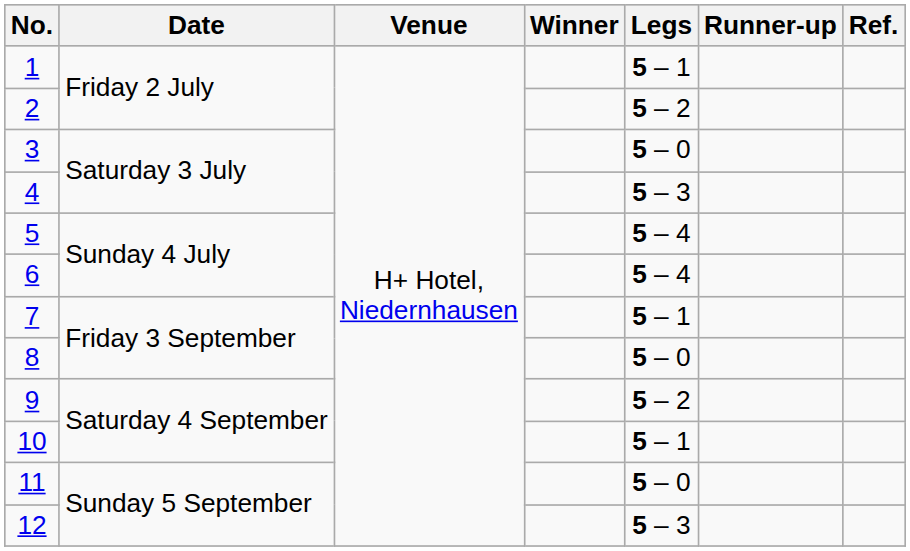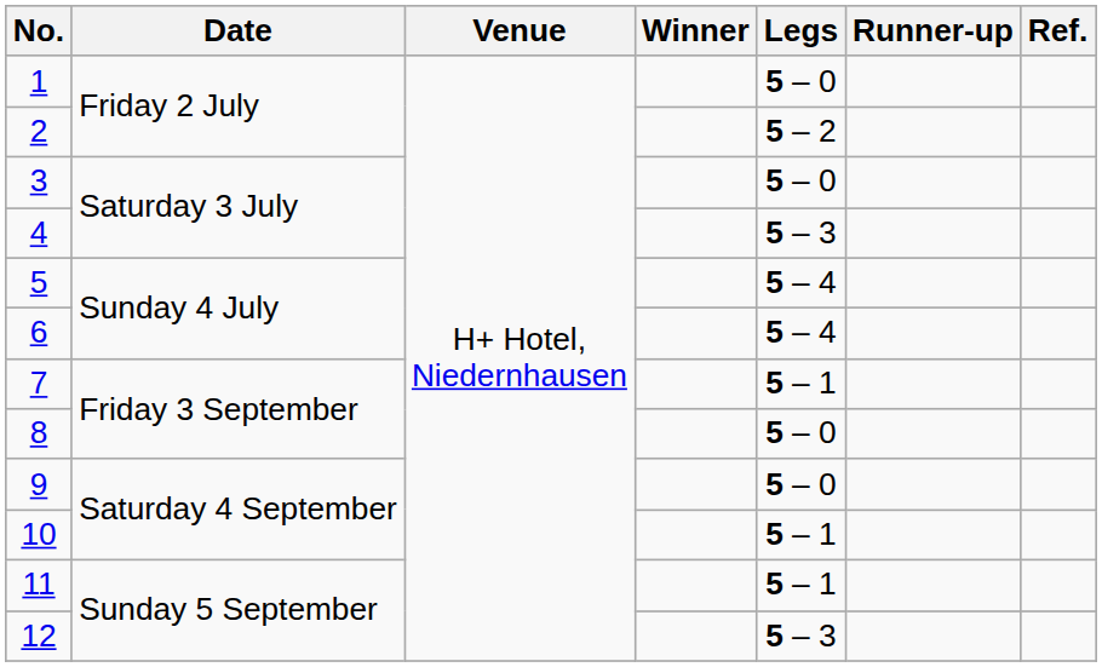 <table class="wikitable">
 <tr>
 <th>No.</th>
 <th>Date</th>
 <th>Venue</th>
 <th>Winner</th>
 <th>Legs</th>
 <th>Runner-up</th>
 <th>Ref.</th>
 </tr>
 <tr>
 <td align=center><a href='#'>1</a></td>
 <td align=left rowspan="2">Friday 2 July</td>
 <td align="center" rowspan="12">H+ Hotel,<br>  <a href='#'>Niedernhausen</a></td>
 <td align="right"></td>
-<td align="center"><strong>5</strong> – 1</td>
+<td align="center"><strong>5</strong> – 0</td>
 <td></td>
 <td align="center"></td>
 </tr>
 <tr>
 <td align=center><a href='#'>2</a></td>
 <td align="right"></td>
 <td align="center"><strong>5</strong> – 2</td>
 <td></td>
 <td align="center"></td>
 </tr>
 <tr>
 <td align=center><a href='#'>3</a></td>
 <td align=left rowspan="2">Saturday 3 July</td>
 <td align="right"></td>
 <td align="center"><strong>5</strong> – 0</td>
 <td></td>
 <td align="center"></td>
 </tr>
 <tr>
 <td align=center><a href='#'>4</a></td>
 <td align="right"></td>
 <td align="center"><strong>5</strong> – 3</td>
 <td></td>
 <td align="center"></td>
 </tr>
 <tr>
 <td align=center><a href='#'>5</a></td>
 <td align=left rowspan="2">Sunday 4 July</td>
 <td align="right"></td>
 <td align="center"><strong>5</strong> – 4</td>
 <td></td>
 <td align="center"></td>
 </tr>
 <tr>
 <td align=center><a href='#'>6</a></td>
 <td align="right"></td>
 <td align="center"><strong>5</strong> – 4</td>
 <td></td>
 <td align="center"></td>
 </tr>
 <tr>
 <td align=center><a href='#'>7</a></td>
 <td align=left rowspan="2">Friday 3 September</td>
 <td align="right"></td>
 <td align="center"><strong>5</strong> – 1</td>
 <td></td>
 <td align="center"></td>
 </tr>
 <tr>
 <td align=center><a href='#'>8</a></td>
 <td align="right"></td>
 <td align="center"><strong>5</strong> – 0</td>
 <td></td>
 <td align="center"></td>
 </tr>
 <tr>
 <td align=center><a href='#'>9</a></td>
 <td align=left rowspan="2">Saturday 4 September</td>
 <td align="right"></td>
-<td align="center"><strong>5</strong> – 2</td>
+<td align="center"><strong>5</strong> – 0</td>
 <td></td>
 <td align="center"></td>
 </tr>
 <tr>
 <td align=center><a href='#'>10</a></td>
 <td align="right"></td>
 <td align="center"><strong>5</strong> – 1</td>
 <td></td>
 <td align="center"></td>
 </tr>
 <tr>
 <td align=center><a href='#'>11</a></td>
 <td align=left rowspan="2">Sunday 5 September</td>
 <td align="right"></td>
-<td align="center"><strong>5</strong> – 0</td>
+<td align="center"><strong>5</strong> – 1</td>
 <td></td>
 <td align="center"></td>
 </tr>
 <tr>
 <td align=center><a href='#'>12</a></td>
 <td align="right"></td>
 <td align="center"><strong>5</strong> – 3</td>
 <td></td>
 <td align="center"></td>
 </tr>
 </table>
